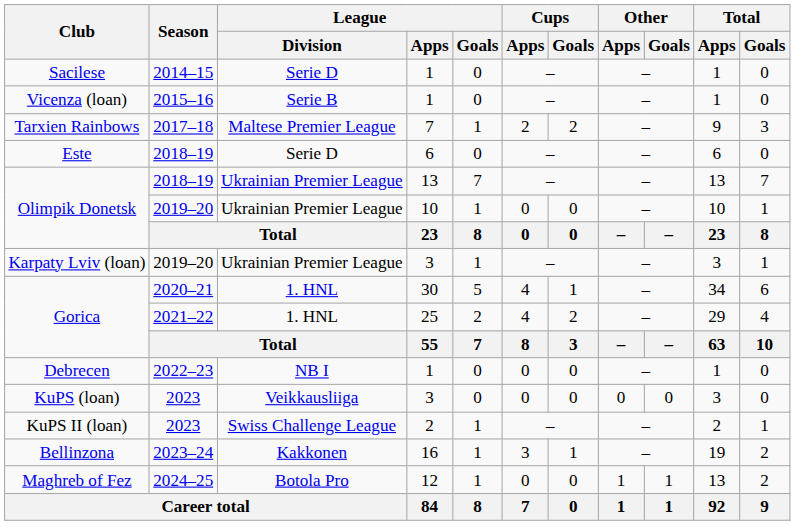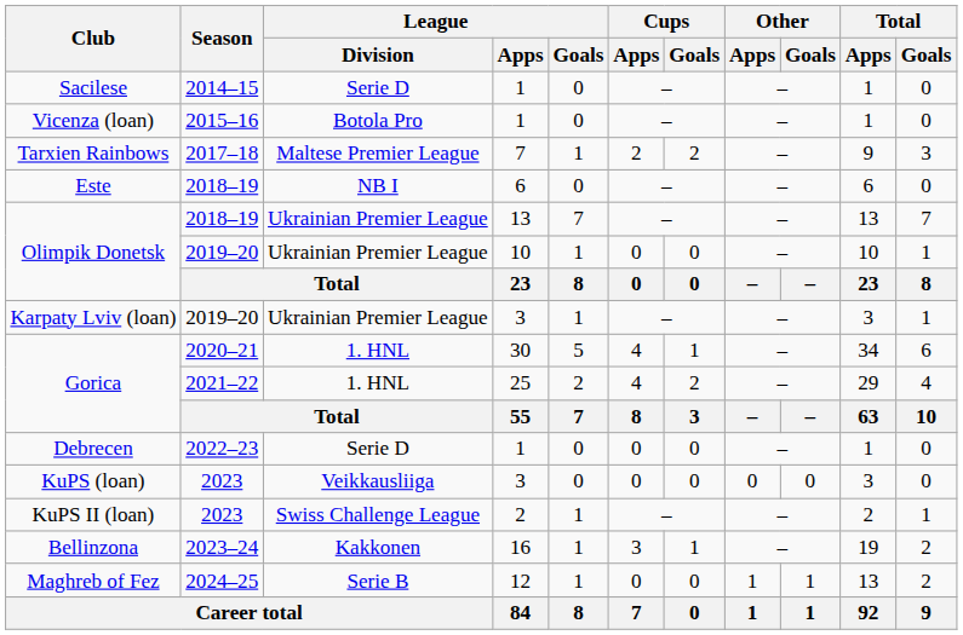 <table class="wikitable" style="text-align:center">
 <tr>
 <th rowspan="2">Club</th>
 <th rowspan="2">Season</th>
 <th colspan="3">League</th>
 <th colspan="2">Cups</th>
 <th colspan="2">Other</th>
 <th colspan="2">Total</th>
 </tr>
 <tr>
 <th>Division</th>
 <th>Apps</th>
 <th>Goals</th>
 <th>Apps</th>
 <th>Goals</th>
 <th>Apps</th>
 <th>Goals</th>
 <th>Apps</th>
 <th>Goals</th>
 </tr>
 <tr>
 <td><a href='#'>Sacilese</a></td>
 <td><a href='#'>2014–15</a></td>
 <td><a href='#'>Serie D</a></td>
 <td>1</td>
 <td>0</td>
 <td colspan="2">–</td>
 <td colspan="2">–</td>
 <td>1</td>
 <td>0</td>
 </tr>
 <tr>
 <td><a href='#'>Vicenza</a> (loan)</td>
 <td><a href='#'>2015–16</a></td>
-<td><a href='#'>Serie B</a></td>
+<td><a href='#'>Botola Pro</a></td>
 <td>1</td>
 <td>0</td>
 <td colspan="2">–</td>
 <td colspan="2">–</td>
 <td>1</td>
 <td>0</td>
 </tr>
 <tr>
 <td><a href='#'>Tarxien Rainbows</a></td>
 <td><a href='#'>2017–18</a></td>
 <td><a href='#'>Maltese Premier League</a></td>
 <td>7</td>
 <td>1</td>
 <td>2</td>
 <td>2</td>
 <td colspan="2">–</td>
 <td>9</td>
 <td>3</td>
 </tr>
 <tr>
 <td><a href='#'>Este</a></td>
 <td><a href='#'>2018–19</a></td>
-<td>Serie D</td>
+<td><a href='#'>NB I</a></td>
 <td>6</td>
 <td>0</td>
 <td colspan="2">–</td>
 <td colspan="2">–</td>
 <td>6</td>
 <td>0</td>
 </tr>
 <tr>
 <td rowspan="3"><a href='#'>Olimpik Donetsk</a></td>
 <td><a href='#'>2018–19</a></td>
 <td><a href='#'>Ukrainian Premier League</a></td>
 <td>13</td>
 <td>7</td>
 <td colspan="2">–</td>
 <td colspan="2">–</td>
 <td>13</td>
 <td>7</td>
 </tr>
 <tr>
 <td><a href='#'>2019–20</a></td>
 <td>Ukrainian Premier League</td>
 <td>10</td>
 <td>1</td>
 <td>0</td>
 <td>0</td>
 <td colspan="2">–</td>
 <td>10</td>
 <td>1</td>
 </tr>
 <tr>
 <th colspan="2">Total</th>
 <th>23</th>
 <th>8</th>
 <th>0</th>
 <th>0</th>
 <th>–</th>
 <th>–</th>
 <th>23</th>
 <th>8</th>
 </tr>
 <tr>
 <td><a href='#'>Karpaty Lviv</a> (loan)</td>
 <td>2019–20</td>
 <td>Ukrainian Premier League</td>
 <td>3</td>
 <td>1</td>
 <td colspan="2">–</td>
 <td colspan="2">–</td>
 <td>3</td>
 <td>1</td>
 </tr>
 <tr>
 <td rowspan="3"><a href='#'>Gorica</a></td>
 <td><a href='#'>2020–21</a></td>
 <td><a href='#'>1. HNL</a></td>
 <td>30</td>
 <td>5</td>
 <td>4</td>
 <td>1</td>
 <td colspan="2">–</td>
 <td>34</td>
 <td>6</td>
 </tr>
 <tr>
 <td><a href='#'>2021–22</a></td>
 <td>1. HNL</td>
 <td>25</td>
 <td>2</td>
 <td>4</td>
 <td>2</td>
 <td colspan="2">–</td>
 <td>29</td>
 <td>4</td>
 </tr>
 <tr>
 <th colspan="2">Total</th>
 <th>55</th>
 <th>7</th>
 <th>8</th>
 <th>3</th>
 <th>–</th>
 <th>–</th>
 <th>63</th>
 <th>10</th>
 </tr>
 <tr>
 <td><a href='#'>Debrecen</a></td>
 <td><a href='#'>2022–23</a></td>
-<td><a href='#'>NB I</a></td>
+<td>Serie D</td>
 <td>1</td>
 <td>0</td>
 <td>0</td>
 <td>0</td>
 <td colspan="2">–</td>
 <td>1</td>
 <td>0</td>
 </tr>
 <tr>
 <td><a href='#'>KuPS</a> (loan)</td>
 <td><a href='#'>2023</a></td>
 <td><a href='#'>Veikkausliiga</a></td>
 <td>3</td>
 <td>0</td>
 <td>0</td>
 <td>0</td>
 <td>0</td>
 <td>0</td>
 <td>3</td>
 <td>0</td>
 </tr>
 <tr>
 <td>KuPS II (loan)</td>
 <td><a href='#'>2023</a></td>
 <td><a href='#'>Swiss Challenge League</a></td>
 <td>2</td>
 <td>1</td>
 <td colspan="2">–</td>
 <td colspan="2">–</td>
 <td>2</td>
 <td>1</td>
 </tr>
 <tr>
 <td><a href='#'>Bellinzona</a></td>
 <td><a href='#'>2023–24</a></td>
 <td><a href='#'>Kakkonen</a></td>
 <td>16</td>
 <td>1</td>
 <td>3</td>
 <td>1</td>
 <td colspan="2">–</td>
 <td>19</td>
 <td>2</td>
 </tr>
 <tr>
 <td><a href='#'>Maghreb of Fez</a></td>
 <td><a href='#'>2024–25</a></td>
-<td><a href='#'>Botola Pro</a></td>
+<td><a href='#'>Serie B</a></td>
 <td>12</td>
 <td>1</td>
 <td>0</td>
 <td>0</td>
 <td>1</td>
 <td>1</td>
 <td>13</td>
 <td>2</td>
 </tr>
 <tr>
 <th colspan="3">Career total</th>
 <th>84</th>
 <th>8</th>
 <th>7</th>
 <th>0</th>
 <th>1</th>
 <th>1</th>
 <th>92</th>
 <th>9</th>
 </tr>
 </table>
